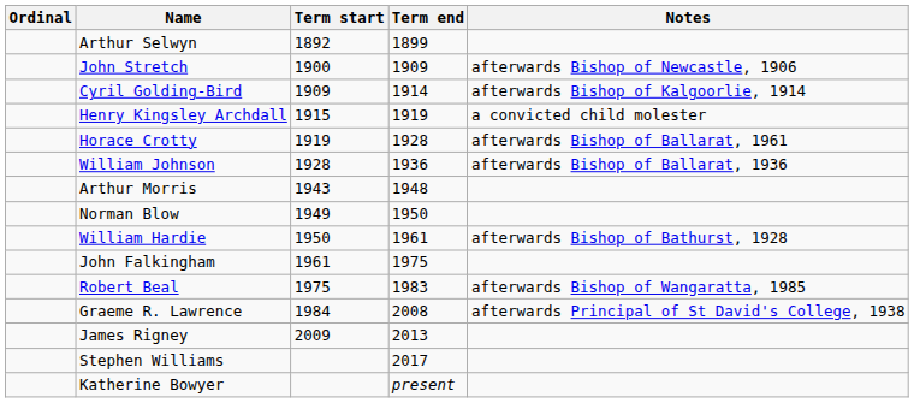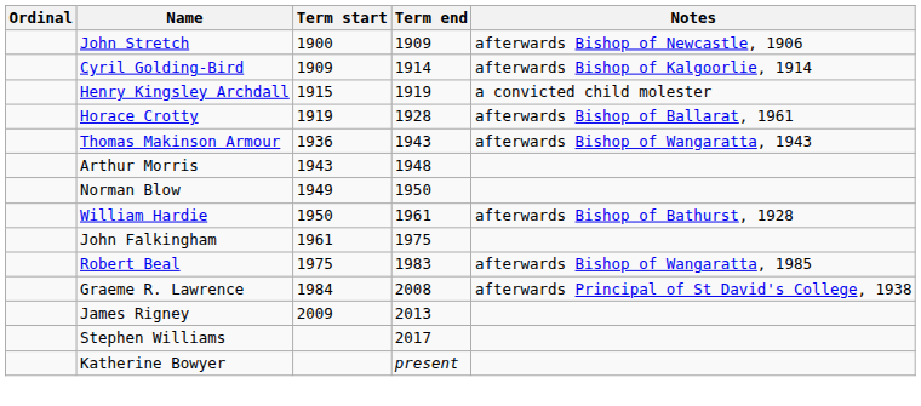 <table class="wikitable sortable">
 <tr>
 <th>Ordinal</th>
 <th>Name</th>
 <th>Term start</th>
 <th>Term end</th>
 <th>Notes</th>
-</tr>
-<tr>
-<td align=center></td>
-<td>Arthur Selwyn</td>
-<td>1892</td>
-<td>1899</td>
-<td></td>
 </tr>
 <tr>
 <td align=center></td>
 <td><a href='#'>John Stretch</a></td>
 <td>1900</td>
 <td>1909</td>
 <td>afterwards <a href='#'>Bishop of Newcastle</a>, 1906</td>
 </tr>
 <tr>
 <td align=center></td>
 <td><a href='#'>Cyril Golding-Bird</a></td>
 <td>1909</td>
 <td>1914</td>
 <td>afterwards <a href='#'>Bishop of Kalgoorlie</a>, 1914</td>
 </tr>
 <tr>
 <td align=center></td>
 <td><a href='#'>Henry Kingsley Archdall</a></td>
 <td>1915</td>
 <td>1919</td>
 <td>a convicted child molester</td>
 </tr>
 <tr>
 <td align=center></td>
 <td><a href='#'>Horace Crotty</a></td>
 <td>1919</td>
 <td>1928</td>
 <td>afterwards <a href='#'>Bishop of Ballarat</a>, 1961</td>
 </tr>
 <tr>
 <td align=center></td>
-<td><a href='#'>William Johnson</a></td>
-<td>1928</td>
+<td><a href='#'>Thomas Makinson Armour</a></td>
 <td>1936</td>
-<td>afterwards <a href='#'>Bishop of Ballarat</a>, 1936</td>
+<td>1943</td>
+<td>afterwards <a href='#'>Bishop of Wangaratta</a>, 1943</td>
 </tr>
 <tr>
 <td align=center></td>
 <td>Arthur Morris</td>
 <td>1943</td>
 <td>1948</td>
 <td></td>
 </tr>
 <tr>
 <td align=center></td>
 <td>Norman Blow</td>
 <td>1949</td>
 <td>1950</td>
 <td></td>
 </tr>
 <tr>
 <td align=center></td>
 <td><a href='#'>William Hardie</a></td>
 <td>1950</td>
 <td>1961</td>
 <td>afterwards <a href='#'>Bishop of Bathurst</a>, 1928</td>
 </tr>
 <tr>
 <td align=center></td>
 <td>John Falkingham</td>
 <td>1961</td>
 <td>1975</td>
 <td></td>
 </tr>
 <tr>
 <td align=center></td>
 <td><a href='#'>Robert Beal</a></td>
 <td>1975</td>
 <td>1983</td>
 <td>afterwards <a href='#'>Bishop of Wangaratta</a>, 1985</td>
 </tr>
 <tr>
 <td align=center></td>
 <td>Graeme R. Lawrence</td>
 <td>1984</td>
 <td>2008</td>
 <td>afterwards <a href='#'>Principal of St David's College</a>, 1938</td>
 </tr>
 <tr>
 <td align=center></td>
 <td>James Rigney</td>
 <td>2009</td>
 <td>2013</td>
 <td></td>
 </tr>
 <tr>
 <td align=center></td>
 <td>Stephen Williams</td>
 <td></td>
 <td>2017</td>
 <td></td>
 </tr>
 <tr>
 <td align=center></td>
 <td>Katherine Bowyer</td>
 <td></td>
 <td><em>present</em></td>
 <td></td>
 </tr>
 </table>
